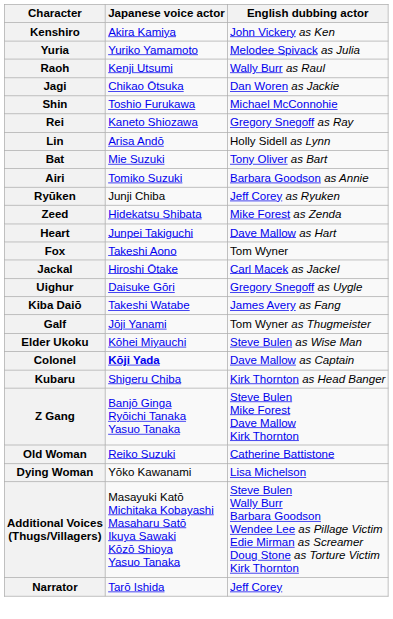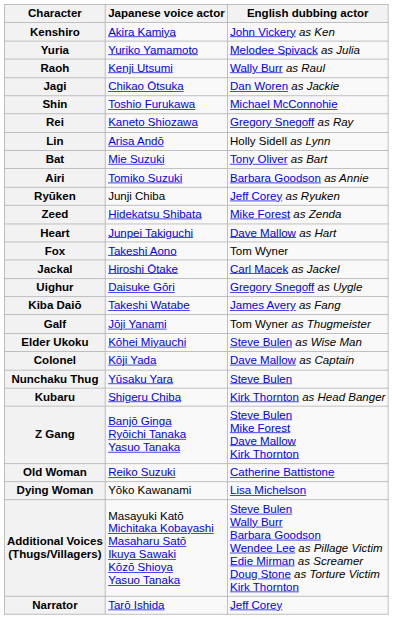 <table class="wikitable">
 <tr>
 <th>Character</th>
 <th>Japanese voice actor</th>
 <th>English dubbing actor<br></th>
 </tr>
 <tr>
 <th>Kenshiro</th>
 <td><a href='#'>Akira Kamiya</a></td>
 <td><a href='#'>John Vickery</a> <em>as Ken</em></td>
 </tr>
 <tr>
 <th>Yuria</th>
 <td><a href='#'>Yuriko Yamamoto</a></td>
 <td><a href='#'>Melodee Spivack</a> <em>as Julia</em></td>
 </tr>
 <tr>
 <th>Raoh</th>
 <td><a href='#'>Kenji Utsumi</a></td>
 <td><a href='#'>Wally Burr</a> <em>as Raul</em></td>
 </tr>
 <tr>
 <th>Jagi</th>
 <td><a href='#'>Chikao Ōtsuka</a></td>
 <td><a href='#'>Dan Woren</a> <em>as Jackie</em></td>
 </tr>
 <tr>
 <th>Shin</th>
 <td><a href='#'>Toshio Furukawa</a></td>
 <td><a href='#'>Michael McConnohie</a></td>
 </tr>
 <tr>
 <th>Rei</th>
 <td><a href='#'>Kaneto Shiozawa</a></td>
 <td><a href='#'>Gregory Snegoff</a> <em>as Ray</em></td>
 </tr>
 <tr>
 <th>Lin</th>
 <td><a href='#'>Arisa Andō</a></td>
 <td>Holly Sidell <em>as Lynn</em></td>
 </tr>
 <tr>
 <th>Bat</th>
 <td><a href='#'>Mie Suzuki</a></td>
 <td><a href='#'>Tony Oliver</a> <em>as Bart</em></td>
 </tr>
 <tr>
 <th>Airi</th>
 <td><a href='#'>Tomiko Suzuki</a></td>
 <td><a href='#'>Barbara Goodson</a> <em>as Annie</em></td>
 </tr>
 <tr>
 <th>Ryūken</th>
 <td>Junji Chiba</td>
 <td><a href='#'>Jeff Corey</a> <em>as Ryuken</em></td>
 </tr>
 <tr>
 <th>Zeed</th>
 <td><a href='#'>Hidekatsu Shibata</a></td>
 <td><a href='#'>Mike Forest</a> <em>as Zenda</em></td>
 </tr>
 <tr>
 <th>Heart</th>
 <td><a href='#'>Junpei Takiguchi</a></td>
 <td><a href='#'>Dave Mallow</a> <em>as Hart</em></td>
 </tr>
 <tr>
 <th>Fox</th>
 <td><a href='#'>Takeshi Aono</a></td>
 <td>Tom Wyner</td>
 </tr>
 <tr>
 <th>Jackal</th>
 <td><a href='#'>Hiroshi Ōtake</a></td>
 <td><a href='#'>Carl Macek</a> <em>as Jackel</em></td>
 </tr>
 <tr>
 <th>Uighur</th>
 <td><a href='#'>Daisuke Gōri</a></td>
 <td><a href='#'>Gregory Snegoff</a> <em>as Uygle</em></td>
 </tr>
 <tr>
 <th>Kiba Daiō</th>
 <td><a href='#'>Takeshi Watabe</a></td>
 <td><a href='#'>James Avery</a> <em>as Fang</em></td>
 </tr>
 <tr>
 <th>Galf</th>
 <td><a href='#'>Jōji Yanami</a></td>
 <td>Tom Wyner <em>as Thugmeister</em></td>
 </tr>
 <tr>
 <th>Elder Ukoku</th>
 <td><a href='#'>Kōhei Miyauchi</a></td>
 <td><a href='#'>Steve Bulen</a> <em>as Wise Man</em></td>
 </tr>
 <tr>
 <th>Colonel</th>
-<td><strong><a href='#'>Kōji Yada</a></strong></td>
+<td><a href='#'>Kōji Yada</a></td>
 <td><a href='#'>Dave Mallow</a> <em>as Captain</em></td>
+</tr>
+<tr>
+<th>Nunchaku Thug</th>
+<td><a href='#'>Yūsaku Yara</a></td>
+<td><a href='#'>Steve Bulen</a></td>
 </tr>
 <tr>
 <th>Kubaru</th>
 <td><a href='#'>Shigeru Chiba</a></td>
 <td><a href='#'>Kirk Thornton</a> <em>as Head Banger</em></td>
 </tr>
 <tr>
 <th>Z Gang</th>
 <td><a href='#'>Banjō Ginga</a><br><a href='#'>Ryōichi Tanaka</a><br><a href='#'>Yasuo Tanaka</a></td>
 <td><a href='#'>Steve Bulen</a><br><a href='#'>Mike Forest</a><br><a href='#'>Dave Mallow</a><br><a href='#'>Kirk Thornton</a></td>
 </tr>
 <tr>
 <th>Old Woman</th>
 <td><a href='#'>Reiko Suzuki</a></td>
 <td><a href='#'>Catherine Battistone</a></td>
 </tr>
 <tr>
 <th>Dying Woman</th>
 <td>Yōko Kawanami</td>
 <td><a href='#'>Lisa Michelson</a></td>
 </tr>
 <tr>
 <th>Additional Voices<br>(Thugs/Villagers)</th>
 <td>Masayuki Katō<br><a href='#'>Michitaka Kobayashi</a><br><a href='#'>Masaharu Satō</a><br><a href='#'>Ikuya Sawaki</a><br><a href='#'>Kōzō Shioya</a><br><a href='#'>Yasuo Tanaka</a></td>
 <td><a href='#'>Steve Bulen</a><br><a href='#'>Wally Burr</a><br><a href='#'>Barbara Goodson</a><br><a href='#'>Wendee Lee</a> <em>as Pillage Victim</em><br><a href='#'>Edie Mirman</a> <em>as Screamer</em><br><a href='#'>Doug Stone</a> <em>as Torture Victim</em><br><a href='#'>Kirk Thornton</a></td>
 </tr>
 <tr>
 <th>Narrator</th>
 <td><a href='#'>Tarō Ishida</a></td>
 <td><a href='#'>Jeff Corey</a></td>
 </tr>
 </table>
